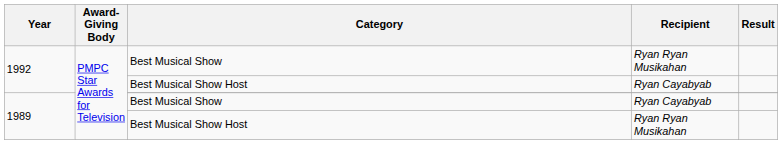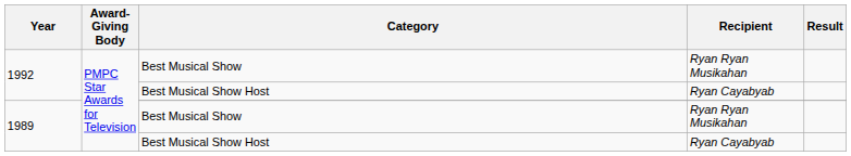 <table | width="90%" class="wikitable sortable">
 <tr>
 <th width="10%">Year</th>
 <th>Award-Giving Body</th>
 <th width="75%">Category</th>
 <th width="25%">Recipient</th>
 <th width="25%">Result</th>
 </tr>
 <tr>
 <td rowspan=2>1992</td>
 <td rowspan=5><a href='#'>PMPC Star Awards for Television</a></td>
 <td>Best Musical Show</td>
 <td><em>Ryan Ryan Musikahan</em></td>
 <td></td>
 </tr>
 <tr>
 <td>Best Musical Show Host</td>
 <td><em>Ryan Cayabyab</em></td>
 <td></td>
 </tr>
 <tr>
 <td rowspan="3">1989</td>
 </tr>
 <tr>
 <td>Best Musical Show</td>
-<td><em>Ryan Cayabyab</em></td>
+<td><em>Ryan Ryan Musikahan</em></td>
 <td></td>
 </tr>
 <tr>
 <td>Best Musical Show Host</td>
-<td><em>Ryan Ryan Musikahan</em></td>
+<td><em>Ryan Cayabyab</em></td>
 <td></td>
 </tr>
 </table>
